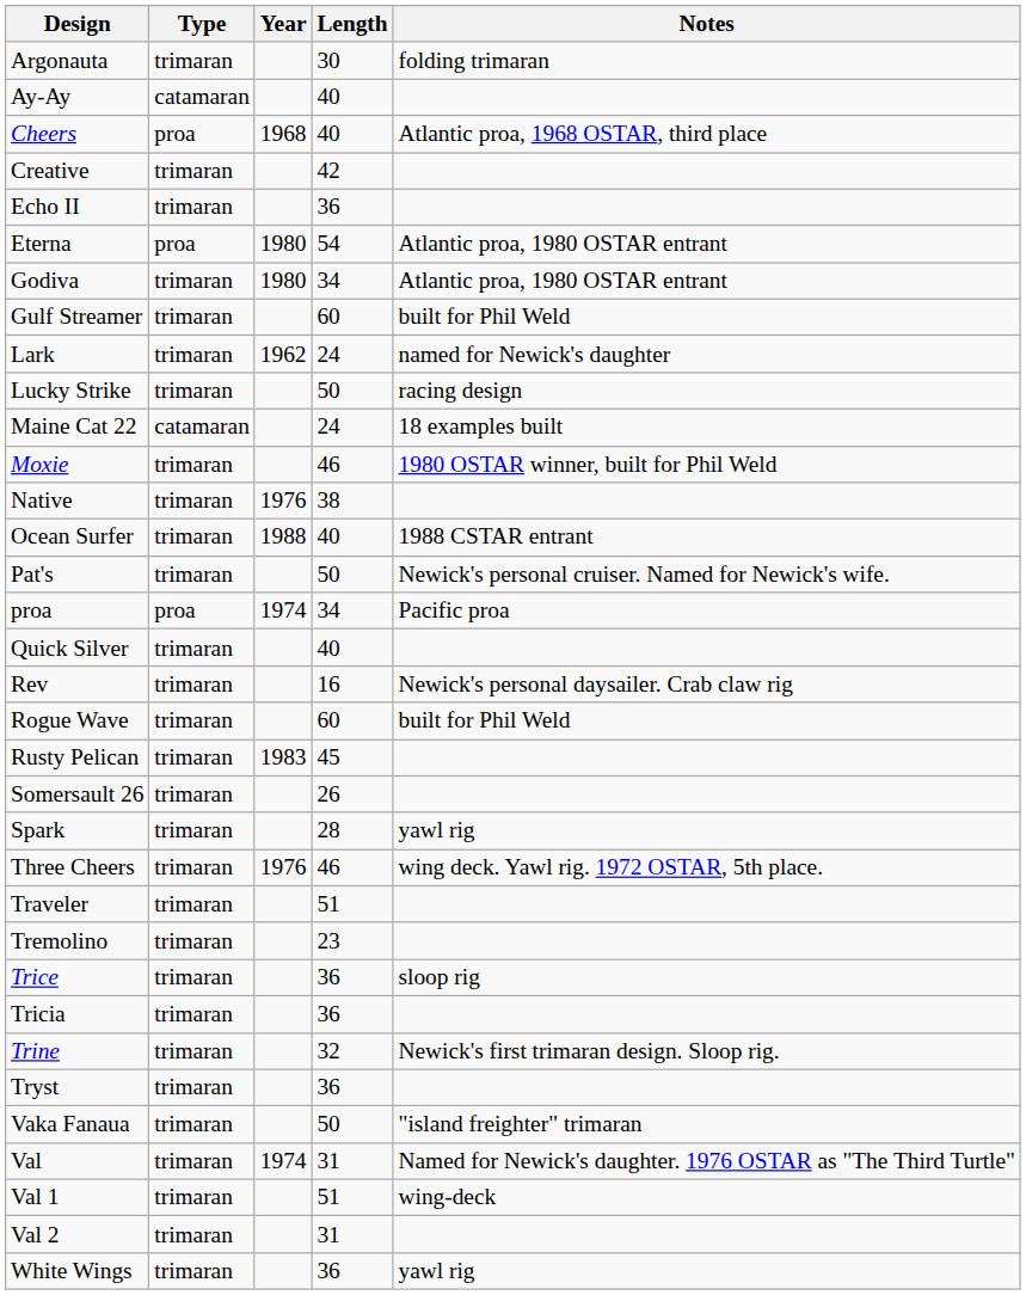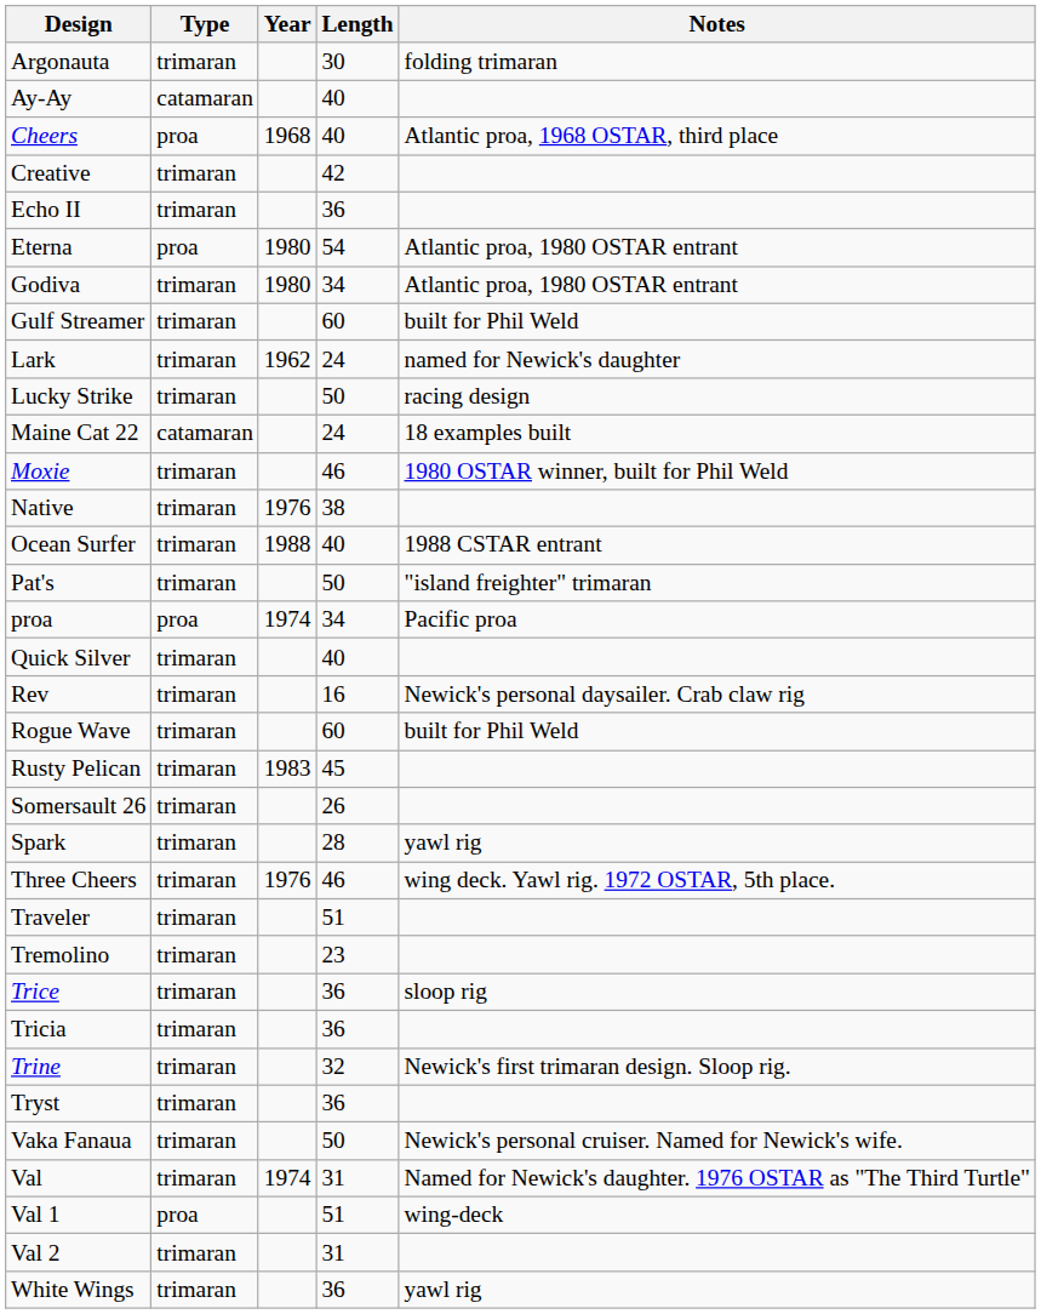 <table class="wikitable sortable">
 <tr>
 <th>Design</th>
 <th>Type</th>
 <th>Year</th>
 <th>Length</th>
 <th>Notes</th>
 </tr>
 <tr>
 <td>Argonauta</td>
 <td>trimaran</td>
 <td></td>
 <td>30</td>
 <td>folding trimaran</td>
 </tr>
 <tr>
 <td>Ay-Ay</td>
 <td>catamaran</td>
 <td></td>
 <td>40</td>
 <td></td>
 </tr>
 <tr>
 <td><em><a href='#'>Cheers</a></em></td>
 <td>proa</td>
 <td>1968</td>
 <td>40</td>
 <td>Atlantic proa, <a href='#'>1968 OSTAR</a>, third place</td>
 </tr>
 <tr>
 <td>Creative</td>
 <td>trimaran</td>
 <td></td>
 <td>42</td>
 <td></td>
 </tr>
 <tr>
 <td>Echo II</td>
 <td>trimaran</td>
 <td></td>
 <td>36</td>
 <td></td>
 </tr>
 <tr>
 <td>Eterna</td>
 <td>proa</td>
 <td>1980</td>
 <td>54</td>
 <td>Atlantic proa, 1980 OSTAR entrant</td>
 </tr>
 <tr>
 <td>Godiva</td>
 <td>trimaran</td>
 <td>1980</td>
 <td>34</td>
 <td>Atlantic proa, 1980 OSTAR entrant</td>
 </tr>
 <tr>
 <td>Gulf Streamer</td>
 <td>trimaran</td>
 <td></td>
 <td>60</td>
 <td>built for Phil Weld</td>
 </tr>
 <tr>
 <td>Lark</td>
 <td>trimaran</td>
 <td>1962</td>
 <td>24</td>
 <td>named for Newick's daughter</td>
 </tr>
 <tr>
 <td>Lucky Strike</td>
 <td>trimaran</td>
 <td></td>
 <td>50</td>
 <td>racing design</td>
 </tr>
 <tr>
 <td>Maine Cat 22</td>
 <td>catamaran</td>
 <td></td>
 <td>24</td>
 <td>18 examples built</td>
 </tr>
 <tr>
 <td><em><a href='#'>Moxie</a></em></td>
 <td>trimaran</td>
 <td></td>
 <td>46</td>
 <td><a href='#'>1980 OSTAR</a> winner, built for Phil Weld</td>
 </tr>
 <tr>
 <td>Native</td>
 <td>trimaran</td>
 <td>1976</td>
 <td>38</td>
 <td></td>
 </tr>
 <tr>
 <td>Ocean Surfer</td>
 <td>trimaran</td>
 <td>1988</td>
 <td>40</td>
 <td>1988 CSTAR entrant</td>
 </tr>
 <tr>
 <td>Pat's</td>
 <td>trimaran</td>
 <td></td>
 <td>50</td>
-<td>Newick's personal cruiser.  Named for Newick's wife.</td>
+<td>"island freighter" trimaran</td>
 </tr>
 <tr>
 <td>proa</td>
 <td>proa</td>
 <td>1974</td>
 <td>34</td>
 <td>Pacific proa</td>
 </tr>
 <tr>
 <td>Quick Silver</td>
 <td>trimaran</td>
 <td></td>
 <td>40</td>
 <td></td>
 </tr>
 <tr>
 <td>Rev</td>
 <td>trimaran</td>
 <td></td>
 <td>16</td>
 <td>Newick's personal daysailer. Crab claw rig</td>
 </tr>
 <tr>
 <td>Rogue Wave</td>
 <td>trimaran</td>
 <td></td>
 <td>60</td>
 <td>built for Phil Weld</td>
 </tr>
 <tr>
 <td>Rusty Pelican</td>
 <td>trimaran</td>
 <td>1983</td>
 <td>45</td>
 <td></td>
 </tr>
 <tr>
 <td>Somersault 26</td>
 <td>trimaran</td>
 <td></td>
 <td>26</td>
 <td></td>
 </tr>
 <tr>
 <td>Spark</td>
 <td>trimaran</td>
 <td></td>
 <td>28</td>
 <td>yawl rig</td>
 </tr>
 <tr>
 <td>Three Cheers</td>
 <td>trimaran</td>
 <td>1976</td>
 <td>46</td>
 <td>wing deck. Yawl rig. <a href='#'>1972 OSTAR</a>, 5th place.</td>
 </tr>
 <tr>
 <td>Traveler</td>
 <td>trimaran</td>
 <td></td>
 <td>51</td>
 <td></td>
 </tr>
 <tr>
 <td>Tremolino</td>
 <td>trimaran</td>
 <td></td>
 <td>23</td>
 <td></td>
 </tr>
 <tr>
 <td><em><a href='#'>Trice</a></em></td>
 <td>trimaran</td>
 <td></td>
 <td>36</td>
 <td>sloop rig</td>
 </tr>
 <tr>
 <td>Tricia</td>
 <td>trimaran</td>
 <td></td>
 <td>36</td>
 <td></td>
 </tr>
 <tr>
 <td><em><a href='#'>Trine</a></em></td>
 <td>trimaran</td>
 <td></td>
 <td>32</td>
 <td>Newick's first trimaran design. Sloop rig.</td>
 </tr>
 <tr>
 <td>Tryst</td>
 <td>trimaran</td>
 <td></td>
 <td>36</td>
 <td></td>
 </tr>
 <tr>
 <td>Vaka Fanaua</td>
 <td>trimaran</td>
 <td></td>
 <td>50</td>
-<td>"island freighter" trimaran</td>
+<td>Newick's personal cruiser.  Named for Newick's wife.</td>
 </tr>
 <tr>
 <td>Val</td>
 <td>trimaran</td>
 <td>1974</td>
 <td>31</td>
 <td>Named for Newick's daughter. <a href='#'>1976 OSTAR</a> as "The Third Turtle"</td>
 </tr>
 <tr>
 <td>Val 1</td>
-<td>trimaran</td>
+<td>proa</td>
 <td></td>
 <td>51</td>
 <td>wing-deck</td>
 </tr>
 <tr>
 <td>Val 2</td>
 <td>trimaran</td>
 <td></td>
 <td>31</td>
 <td></td>
 </tr>
 <tr>
 <td>White Wings</td>
 <td>trimaran</td>
 <td></td>
 <td>36</td>
 <td>yawl rig</td>
 </tr>
 </table>
